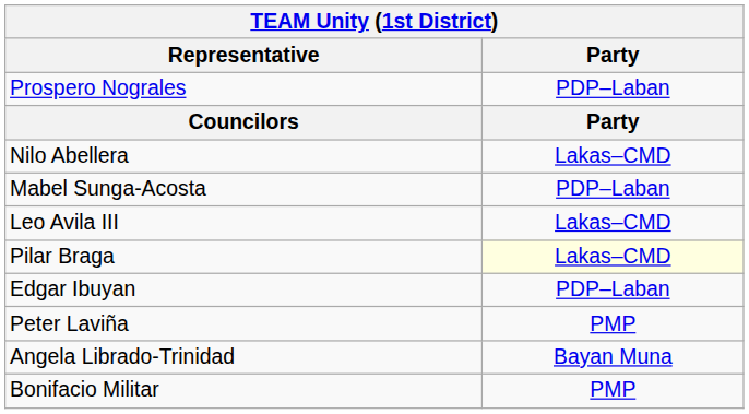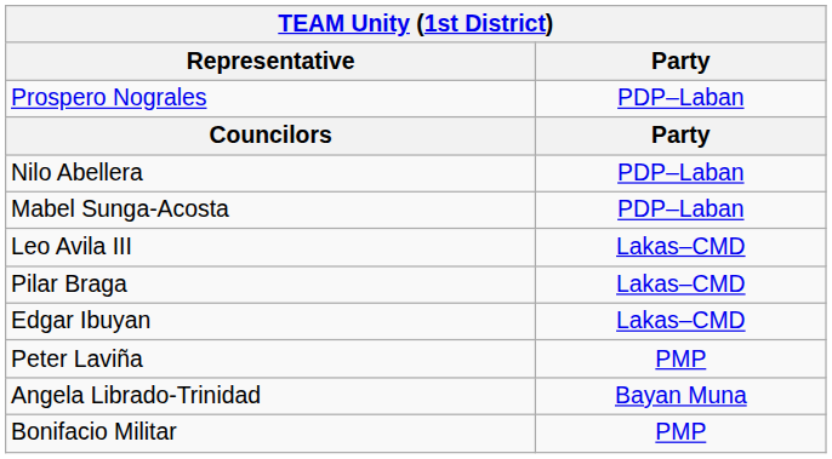 <table class="wikitable" style="width:35em">
 <tr>
 <th colspan=2><a href='#'>TEAM Unity</a> (<a href='#'>1st District</a>)</th>
 </tr>
 <tr>
 <th>Representative</th>
 <th>Party</th>
 </tr>
 <tr>
 <td><a href='#'>Prospero Nograles</a></td>
 <td align="center"><a href='#'>PDP–Laban</a></td>
 </tr>
 <tr>
 <th>Councilors</th>
 <th>Party</th>
 </tr>
 <tr>
 <td>Nilo Abellera</td>
-<td align="center"><a href='#'>Lakas–CMD</a></td>
+<td align="center"><a href='#'>PDP–Laban</a></td>
 </tr>
 <tr>
 <td>Mabel Sunga-Acosta</td>
 <td align="center"><a href='#'>PDP–Laban</a></td>
 </tr>
 <tr>
 <td>Leo Avila III</td>
 <td align="center"><a href='#'>Lakas–CMD</a></td>
 </tr>
 <tr>
 <td>Pilar Braga</td>
-<td align="center" style="background: lightyellow;"><a href='#'>Lakas–CMD</a></td>
+<td align="center"><a href='#'>Lakas–CMD</a></td>
 </tr>
 <tr>
 <td>Edgar Ibuyan</td>
-<td align="center"><a href='#'>PDP–Laban</a></td>
+<td align="center"><a href='#'>Lakas–CMD</a></td>
 </tr>
 <tr>
 <td>Peter Laviña</td>
 <td align="center"><a href='#'>PMP</a></td>
 </tr>
 <tr>
 <td>Angela Librado-Trinidad</td>
 <td align="center"><a href='#'>Bayan Muna</a></td>
 </tr>
 <tr>
 <td>Bonifacio Militar</td>
 <td align="center"><a href='#'>PMP</a></td>
 </tr>
 </table>
